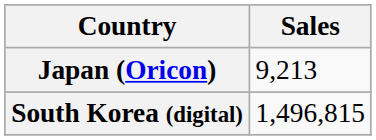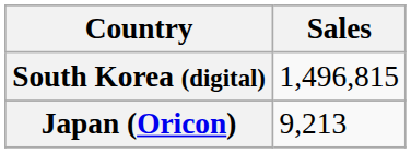 <table class="wikitable plainrowheaders">
 <tr>
 <th>Country</th>
 <th>Sales</th>
 </tr>
 <tr>
+<th scope="row">South Korea <small>(digital)</small></th>
+<td>1,496,815</td>
+</tr>
+<tr>
 <th scope="row">Japan (<a href='#'>Oricon</a>)</th>
 <td>9,213</td>
 </tr>
-<tr>
-<th scope="row">South Korea <small>(digital)</small></th>
-<td>1,496,815</td>
-</tr>
 </table>
